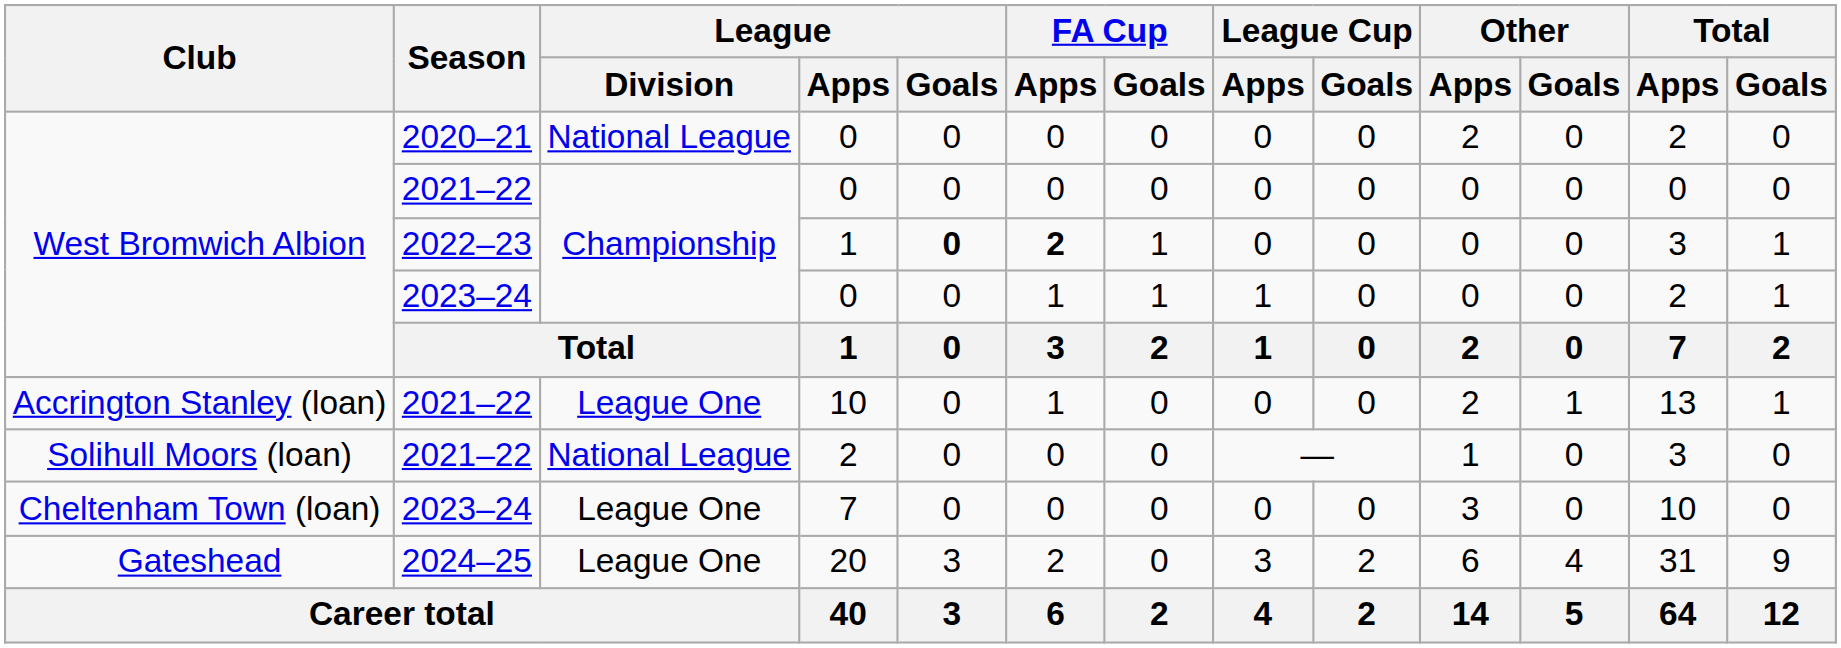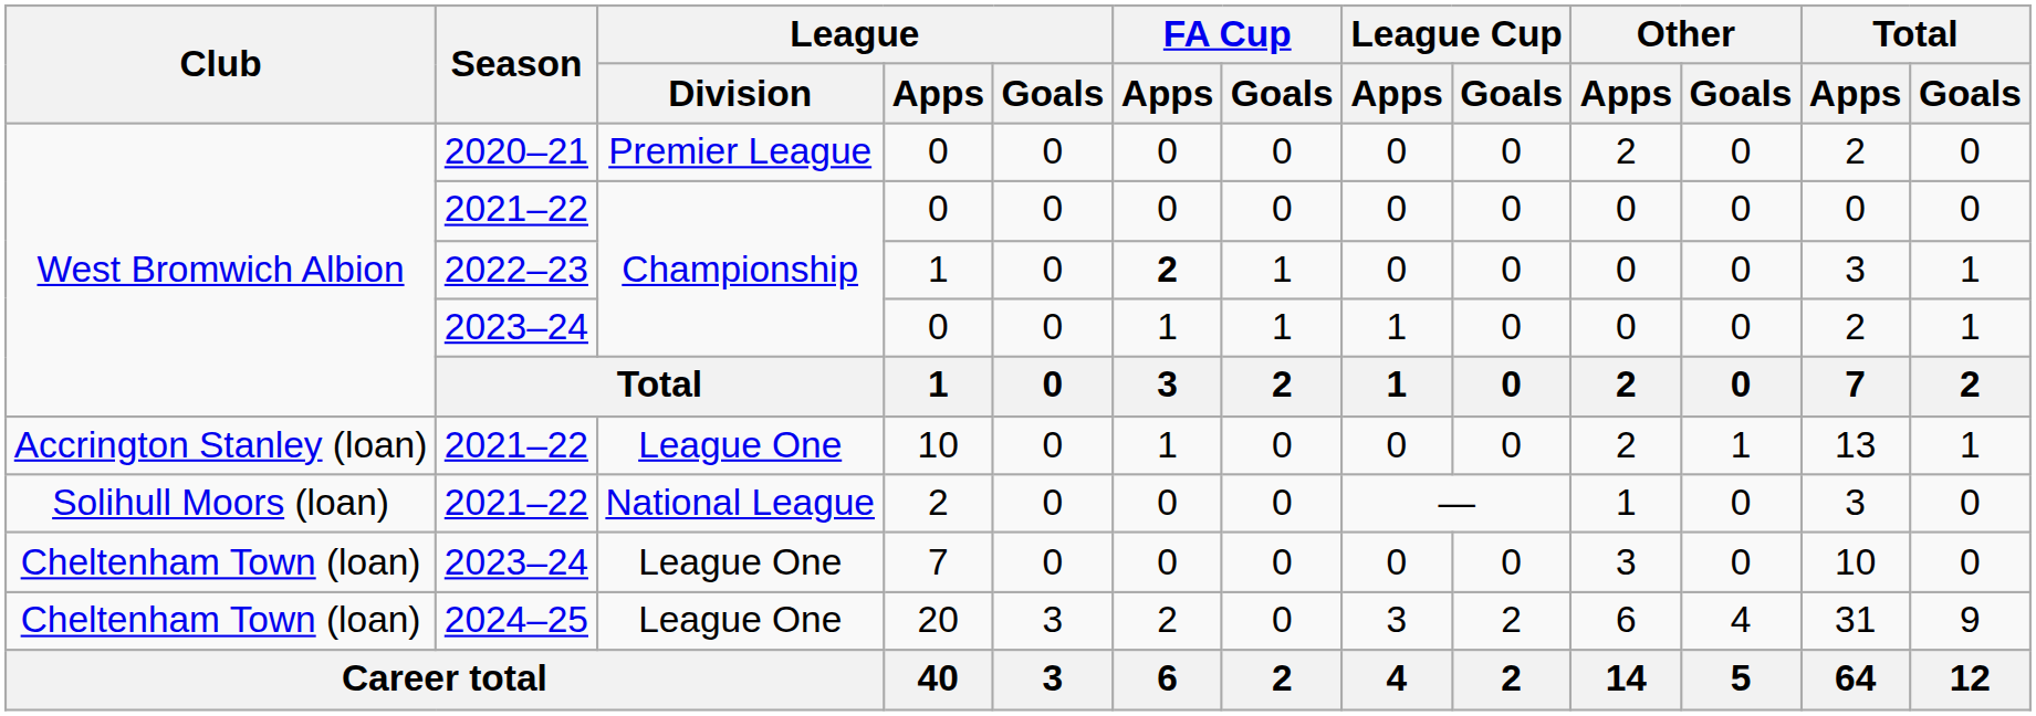 <table class=wikitable style=text-align:center>
 <tr>
 <th rowspan=2>Club</th>
 <th rowspan=2>Season</th>
 <th colspan=3>League</th>
 <th colspan=2><a href='#'>FA Cup</a></th>
 <th colspan=2>League Cup</th>
 <th colspan=2>Other</th>
 <th colspan=2>Total</th>
 </tr>
 <tr>
 <th>Division</th>
 <th>Apps</th>
 <th>Goals</th>
 <th>Apps</th>
 <th>Goals</th>
 <th>Apps</th>
 <th>Goals</th>
 <th>Apps</th>
 <th>Goals</th>
 <th>Apps</th>
 <th>Goals</th>
 </tr>
 <tr>
 <td rowspan="5"><a href='#'>West Bromwich Albion</a></td>
 <td><a href='#'>2020–21</a></td>
-<td><a href='#'>National League</a></td>
+<td><a href='#'>Premier League</a></td>
 <td>0</td>
 <td>0</td>
 <td>0</td>
 <td>0</td>
 <td>0</td>
 <td>0</td>
 <td>2</td>
 <td>0</td>
 <td>2</td>
 <td>0</td>
 </tr>
 <tr>
 <td><a href='#'>2021–22</a></td>
 <td rowspan="3"><a href='#'>Championship</a></td>
 <td>0</td>
 <td>0</td>
 <td>0</td>
 <td>0</td>
 <td>0</td>
 <td>0</td>
 <td>0</td>
 <td>0</td>
 <td>0</td>
 <td>0</td>
 </tr>
 <tr>
 <td><a href='#'>2022–23</a></td>
 <td>1</td>
-<td><strong>0</strong></td>
+<td>0</td>
 <td><strong>2</strong></td>
 <td>1</td>
 <td>0</td>
 <td>0</td>
 <td>0</td>
 <td>0</td>
 <td>3</td>
 <td>1</td>
 </tr>
 <tr>
 <td><a href='#'>2023–24</a></td>
 <td>0</td>
 <td>0</td>
 <td>1</td>
 <td>1</td>
 <td>1</td>
 <td>0</td>
 <td>0</td>
 <td>0</td>
 <td>2</td>
 <td>1</td>
 </tr>
 <tr>
 <th colspan="2">Total</th>
 <th>1</th>
 <th>0</th>
 <th>3</th>
 <th>2</th>
 <th>1</th>
 <th>0</th>
 <th>2</th>
 <th>0</th>
 <th>7</th>
 <th>2</th>
 </tr>
 <tr>
 <td><a href='#'>Accrington Stanley</a> (loan)</td>
 <td><a href='#'>2021–22</a></td>
 <td><a href='#'>League One</a></td>
 <td>10</td>
 <td>0</td>
 <td>1</td>
 <td>0</td>
 <td>0</td>
 <td>0</td>
 <td>2</td>
 <td>1</td>
 <td>13</td>
 <td>1</td>
 </tr>
 <tr>
 <td><a href='#'>Solihull Moors</a> (loan)</td>
 <td><a href='#'>2021–22</a></td>
 <td><a href='#'>National League</a></td>
 <td>2</td>
 <td>0</td>
 <td>0</td>
 <td>0</td>
 <td colspan="2">—</td>
 <td>1</td>
 <td>0</td>
 <td>3</td>
 <td>0</td>
 </tr>
 <tr>
 <td><a href='#'>Cheltenham Town</a> (loan)</td>
 <td><a href='#'>2023–24</a></td>
 <td>League One</td>
 <td>7</td>
 <td>0</td>
 <td>0</td>
 <td>0</td>
 <td>0</td>
 <td>0</td>
 <td>3</td>
 <td>0</td>
 <td>10</td>
 <td>0</td>
 </tr>
 <tr>
-<td><a href='#'>Gateshead</a></td>
+<td><a href='#'>Cheltenham Town</a> (loan)</td>
 <td><a href='#'>2024–25</a></td>
 <td>League One</td>
 <td>20</td>
 <td>3</td>
 <td>2</td>
 <td>0</td>
 <td>3</td>
 <td>2</td>
 <td>6</td>
 <td>4</td>
 <td>31</td>
 <td>9</td>
 </tr>
 <tr>
 <th colspan="3">Career total</th>
 <th>40</th>
 <th>3</th>
 <th>6</th>
 <th>2</th>
 <th>4</th>
 <th>2</th>
 <th>14</th>
 <th>5</th>
 <th>64</th>
 <th>12</th>
 </tr>
 </table>
